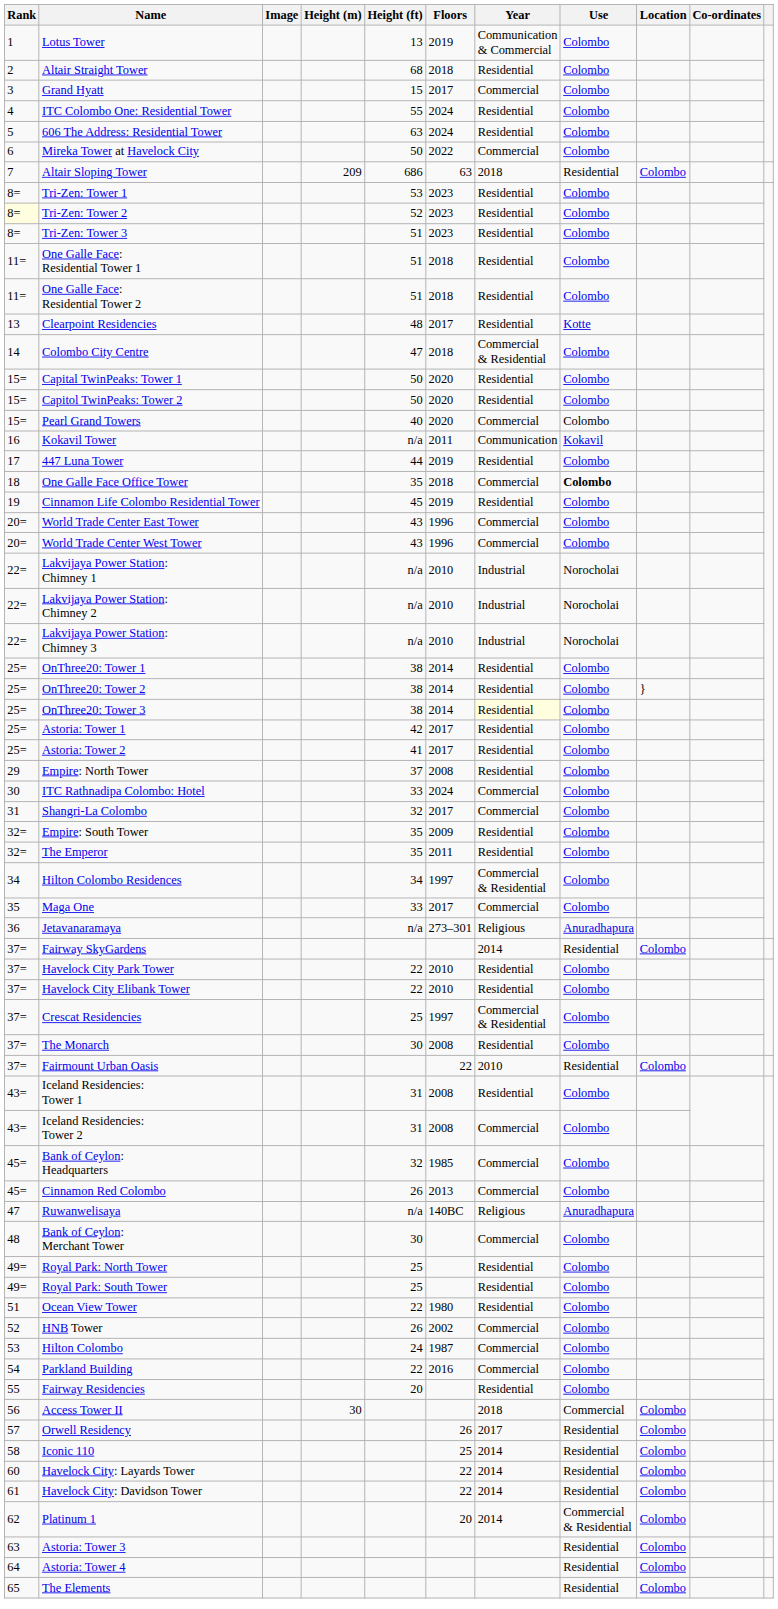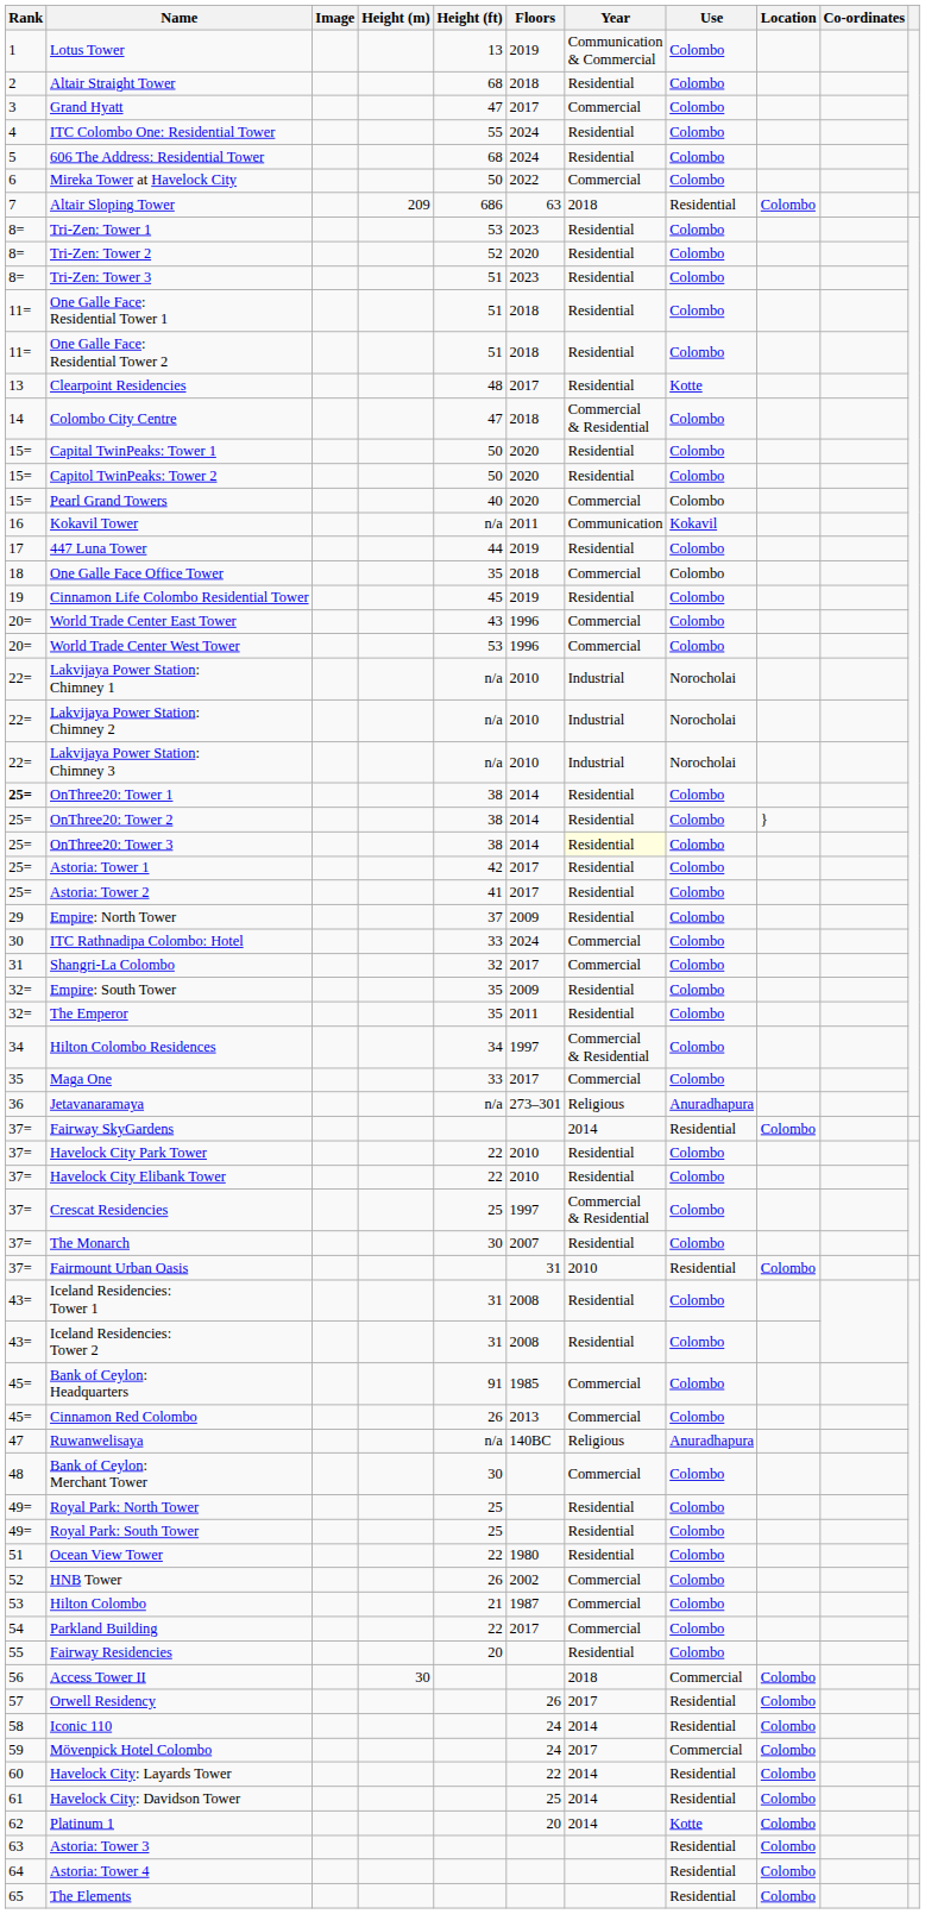 <table class="wikitable sortable mw-collapsible plainrowheaders" style="font-size:90%; text-align:left;">
 <tr>
 <th scope="col">Rank</th>
 <th scope="col">Name</th>
 <th scope="col" class="unsortable">Image</th>
 <th scope="col">Height (m)</th>
 <th scope="col">Height (ft)</th>
 <th scope="col">Floors</th>
 <th scope="col">Year</th>
 <th scope="col">Use</th>
 <th scope="col">Location</th>
 <th scope="col">Co-ordinates</th>
 <th scope="col" class="unsortable"></th>
 </tr>
 <tr>
 <td>1</td>
 <td><a href='#'>Lotus Tower</a></td>
 <td align=center></td>
 <td></td>
 <td align=right>13</td>
 <td>2019</td>
 <td>Communication<br>& Commercial</td>
 <td><a href='#'>Colombo</a></td>
 <td></td>
 <td></td>
 </tr>
 <tr>
 <td>2</td>
 <td><a href='#'>Altair Straight Tower</a></td>
 <td align=center></td>
 <td></td>
 <td align=right>68</td>
 <td>2018</td>
 <td>Residential</td>
 <td><a href='#'>Colombo</a></td>
 <td></td>
 <td></td>
 </tr>
 <tr>
 <td>3</td>
 <td><a href='#'>Grand Hyatt</a></td>
 <td></td>
 <td></td>
-<td align=right>15</td>
+<td align=right>47</td>
 <td>2017</td>
 <td>Commercial</td>
 <td><a href='#'>Colombo</a></td>
 <td></td>
 <td></td>
 </tr>
 <tr>
 <td>4</td>
 <td><a href='#'>ITC Colombo One: Residential Tower</a></td>
 <td align=center></td>
 <td></td>
 <td align=right>55</td>
 <td>2024</td>
 <td>Residential</td>
 <td><a href='#'>Colombo</a></td>
 <td></td>
 <td></td>
 </tr>
 <tr>
 <td>5</td>
 <td><a href='#'>606 The Address: Residential Tower</a></td>
 <td align=center></td>
 <td></td>
-<td align=right>63</td>
+<td align=right>68</td>
 <td>2024</td>
 <td>Residential</td>
 <td><a href='#'>Colombo</a></td>
 <td></td>
 <td></td>
 </tr>
 <tr>
 <td>6</td>
 <td><a href='#'>Mireka Tower</a> at <a href='#'>Havelock City</a></td>
 <td></td>
 <td></td>
 <td align="right">50</td>
 <td>2022</td>
 <td>Commercial</td>
 <td><a href='#'>Colombo</a></td>
 <td></td>
 <td><br></td>
 </tr>
 <tr>
 <td>7</td>
 <td><a href='#'>Altair Sloping Tower</a></td>
 <td></td>
 <td align="right">209</td>
 <td align=right>686</td>
 <td align=right>63</td>
 <td>2018</td>
 <td>Residential</td>
 <td><a href='#'>Colombo</a></td>
 <td></td>
 <td></td>
 </tr>
 <tr>
 <td>8=</td>
 <td><a href='#'>Tri-Zen: Tower 1</a></td>
 <td></td>
 <td></td>
 <td align=right>53</td>
 <td>2023</td>
 <td>Residential</td>
 <td><a href='#'>Colombo</a></td>
 <td></td>
 <td></td>
 </tr>
 <tr>
-<td style="background: lightyellow;">8=</td>
+<td>8=</td>
 <td><a href='#'>Tri-Zen: Tower 2</a></td>
 <td></td>
 <td></td>
 <td align=right>52</td>
-<td>2023</td>
+<td>2020</td>
 <td>Residential</td>
 <td><a href='#'>Colombo</a></td>
 <td></td>
 <td></td>
 </tr>
 <tr>
 <td>8=</td>
 <td><a href='#'>Tri-Zen: Tower 3</a></td>
 <td></td>
 <td></td>
 <td align=right>51</td>
 <td>2023</td>
 <td>Residential</td>
 <td><a href='#'>Colombo</a></td>
 <td></td>
 <td></td>
 </tr>
 <tr>
 <td>11=</td>
 <td><a href='#'>One Galle Face</a>:<br>Residential Tower 1</td>
 <td align=center></td>
 <td></td>
 <td align=right>51</td>
 <td>2018</td>
 <td>Residential</td>
 <td><a href='#'>Colombo</a></td>
 <td></td>
 <td></td>
 </tr>
 <tr>
 <td>11=</td>
 <td><a href='#'>One Galle Face</a>:<br>Residential Tower 2</td>
 <td align=center></td>
 <td></td>
 <td align=right>51</td>
 <td>2018</td>
 <td>Residential</td>
 <td><a href='#'>Colombo</a></td>
 <td></td>
 <td></td>
 </tr>
 <tr>
 <td>13</td>
 <td><a href='#'>Clearpoint Residencies</a></td>
 <td align=center></td>
 <td></td>
 <td align=right>48</td>
 <td>2017</td>
 <td>Residential</td>
 <td><a href='#'>Kotte</a></td>
 <td></td>
 <td></td>
 </tr>
 <tr>
 <td>14</td>
 <td><a href='#'>Colombo City Centre</a></td>
 <td align=center></td>
 <td></td>
 <td align=right>47</td>
 <td>2018</td>
 <td>Commercial<br>& Residential</td>
 <td><a href='#'>Colombo</a></td>
 <td></td>
 <td></td>
 </tr>
 <tr>
 <td>15=</td>
 <td><a href='#'>Capital TwinPeaks: Tower 1</a></td>
 <td align=center></td>
 <td></td>
 <td align=right>50</td>
 <td>2020</td>
 <td>Residential</td>
 <td><a href='#'>Colombo</a></td>
 <td></td>
 <td></td>
 </tr>
 <tr>
 <td>15=</td>
 <td><a href='#'>Capitol TwinPeaks: Tower 2</a></td>
 <td align=center></td>
 <td></td>
 <td align=right>50</td>
 <td>2020</td>
 <td>Residential</td>
 <td><a href='#'>Colombo</a></td>
 <td></td>
 <td></td>
 </tr>
 <tr>
 <td>15=</td>
 <td><a href='#'>Pearl Grand Towers</a></td>
 <td></td>
 <td></td>
 <td align=right>40</td>
 <td>2020</td>
 <td>Commercial</td>
 <td>Colombo</td>
 <td></td>
 <td></td>
 </tr>
 <tr>
 <td>16</td>
 <td><a href='#'>Kokavil Tower</a></td>
 <td align=center></td>
 <td></td>
 <td align=right>n/a</td>
 <td>2011</td>
 <td>Communication</td>
 <td><a href='#'>Kokavil</a></td>
 <td></td>
 <td></td>
 </tr>
 <tr>
 <td>17</td>
 <td><a href='#'>447 Luna Tower</a></td>
 <td></td>
 <td></td>
 <td align="right">44</td>
 <td>2019</td>
 <td>Residential</td>
 <td><a href='#'>Colombo</a></td>
 <td></td>
 <td></td>
 </tr>
 <tr>
 <td>18</td>
 <td><a href='#'>One Galle Face Office Tower</a></td>
 <td></td>
 <td></td>
 <td align=right>35</td>
 <td>2018</td>
 <td>Commercial</td>
-<td><strong>Colombo</strong></td>
+<td>Colombo</td>
 <td></td>
 <td></td>
 </tr>
 <tr>
 <td>19</td>
 <td><a href='#'>Cinnamon Life Colombo Residential Tower</a></td>
 <td></td>
 <td></td>
 <td align=right>45</td>
 <td>2019</td>
 <td>Residential</td>
 <td><a href='#'>Colombo</a></td>
 <td></td>
 <td></td>
 </tr>
 <tr>
 <td>20=</td>
 <td><a href='#'>World Trade Center East Tower</a></td>
 <td align=center></td>
 <td></td>
 <td align=right>43</td>
 <td>1996</td>
 <td>Commercial</td>
 <td><a href='#'>Colombo</a></td>
 <td></td>
 <td></td>
 </tr>
 <tr>
 <td>20=</td>
 <td><a href='#'>World Trade Center West Tower</a></td>
 <td align=center></td>
 <td></td>
-<td align=right>43</td>
+<td align=right>53</td>
 <td>1996</td>
 <td>Commercial</td>
 <td><a href='#'>Colombo</a></td>
 <td></td>
 <td></td>
 </tr>
 <tr>
 <td>22=</td>
 <td><a href='#'>Lakvijaya Power Station</a>:<br>Chimney 1</td>
 <td align=center></td>
 <td></td>
 <td align=right>n/a</td>
 <td>2010</td>
 <td>Industrial</td>
 <td>Norocholai</td>
 <td></td>
 <td></td>
 </tr>
 <tr>
 <td>22=</td>
 <td><a href='#'>Lakvijaya Power Station</a>:<br>Chimney 2</td>
 <td align=center></td>
 <td></td>
 <td align=right>n/a</td>
 <td>2010</td>
 <td>Industrial</td>
 <td>Norocholai</td>
 <td></td>
 <td></td>
 </tr>
 <tr>
 <td>22=</td>
 <td><a href='#'>Lakvijaya Power Station</a>:<br>Chimney 3</td>
 <td align=center></td>
 <td></td>
 <td align=right>n/a</td>
 <td>2010</td>
 <td>Industrial</td>
 <td>Norocholai</td>
 <td></td>
 <td></td>
 </tr>
 <tr>
-<td>25=</td>
+<td><strong>25=</strong></td>
 <td><a href='#'>OnThree20: Tower 1</a></td>
 <td align=center></td>
 <td></td>
 <td align=right>38</td>
 <td>2014</td>
 <td>Residential</td>
 <td><a href='#'>Colombo</a></td>
 <td></td>
 <td></td>
 </tr>
 <tr>
 <td>25=</td>
 <td><a href='#'>OnThree20: Tower 2</a></td>
 <td align=center></td>
 <td></td>
 <td align=right>38</td>
 <td>2014</td>
 <td>Residential</td>
 <td><a href='#'>Colombo</a></td>
 <td>}</td>
 <td></td>
 </tr>
 <tr>
 <td>25=</td>
 <td><a href='#'>OnThree20: Tower 3</a></td>
 <td align=center></td>
 <td></td>
 <td align=right>38</td>
 <td>2014</td>
 <td style="background: lightyellow;">Residential</td>
 <td><a href='#'>Colombo</a></td>
 <td></td>
 <td></td>
 </tr>
 <tr>
 <td>25=</td>
 <td><a href='#'>Astoria: Tower 1</a></td>
 <td align=center></td>
 <td></td>
 <td align=right>42</td>
 <td>2017</td>
 <td>Residential</td>
 <td><a href='#'>Colombo</a></td>
 <td></td>
 <td></td>
 </tr>
 <tr>
 <td>25=</td>
 <td><a href='#'>Astoria: Tower 2</a></td>
 <td align=center></td>
 <td></td>
 <td align=right>41</td>
 <td>2017</td>
 <td>Residential</td>
 <td><a href='#'>Colombo</a></td>
 <td></td>
 <td></td>
 </tr>
 <tr>
 <td>29</td>
 <td><a href='#'>Empire</a>: North Tower</td>
 <td align=center></td>
 <td></td>
 <td align=right>37</td>
-<td>2008</td>
+<td>2009</td>
 <td>Residential</td>
 <td><a href='#'>Colombo</a></td>
 <td></td>
 <td></td>
 </tr>
 <tr>
 <td>30</td>
 <td><a href='#'>ITC Rathnadipa Colombo: Hotel</a></td>
 <td align=center></td>
 <td></td>
 <td align=right>33</td>
 <td>2024</td>
 <td>Commercial</td>
 <td><a href='#'>Colombo</a></td>
 <td></td>
 <td></td>
 </tr>
 <tr>
 <td>31</td>
 <td><a href='#'>Shangri-La Colombo</a></td>
 <td align=center></td>
 <td></td>
 <td align=right>32</td>
 <td>2017</td>
 <td>Commercial</td>
 <td><a href='#'>Colombo</a></td>
 <td></td>
 <td></td>
 </tr>
 <tr>
 <td>32=</td>
 <td><a href='#'>Empire</a>: South Tower</td>
 <td align=center></td>
 <td></td>
 <td align=right>35</td>
 <td>2009</td>
 <td>Residential</td>
 <td><a href='#'>Colombo</a></td>
 <td></td>
 <td></td>
 </tr>
 <tr>
 <td>32=</td>
 <td><a href='#'>The Emperor</a></td>
 <td align=center></td>
 <td></td>
 <td align=right>35</td>
 <td>2011</td>
 <td>Residential</td>
 <td><a href='#'>Colombo</a></td>
 <td></td>
 <td></td>
 </tr>
 <tr>
 <td>34</td>
 <td><a href='#'>Hilton Colombo Residences</a></td>
 <td align=center></td>
 <td></td>
 <td align=right>34</td>
 <td>1997</td>
 <td>Commercial<br> & Residential</td>
 <td><a href='#'>Colombo</a></td>
 <td></td>
 <td></td>
 </tr>
 <tr>
 <td>35</td>
 <td><a href='#'>Maga One</a></td>
 <td align=center></td>
 <td></td>
 <td align=right>33</td>
 <td>2017</td>
 <td>Commercial</td>
 <td><a href='#'>Colombo</a></td>
 <td></td>
 <td></td>
 </tr>
 <tr>
 <td>36</td>
 <td><a href='#'>Jetavanaramaya</a></td>
 <td align=center></td>
 <td></td>
 <td align=right>n/a</td>
 <td>273–301</td>
 <td>Religious</td>
 <td><a href='#'>Anuradhapura</a></td>
 <td></td>
 <td> </td>
 </tr>
 <tr>
 <td>37=</td>
 <td><a href='#'>Fairway SkyGardens</a></td>
 <td></td>
 <td></td>
 <td></td>
 <td></td>
 <td>2014</td>
 <td>Residential</td>
 <td><a href='#'>Colombo</a></td>
 <td></td>
 <td></td>
 </tr>
 <tr>
 <td>37=</td>
 <td><a href='#'>Havelock City Park Tower</a></td>
 <td align=center></td>
 <td></td>
 <td align=right>22</td>
 <td>2010</td>
 <td>Residential</td>
 <td><a href='#'>Colombo</a></td>
 <td></td>
 <td></td>
 </tr>
 <tr>
 <td>37=</td>
 <td><a href='#'>Havelock City Elibank Tower</a></td>
 <td align=center></td>
 <td></td>
 <td align=right>22</td>
 <td>2010</td>
 <td>Residential</td>
 <td><a href='#'>Colombo</a></td>
 <td></td>
 <td></td>
 </tr>
 <tr>
 <td>37=</td>
 <td><a href='#'>Crescat Residencies</a></td>
 <td align=center></td>
 <td></td>
 <td align=right>25</td>
 <td>1997</td>
 <td>Commercial<br> & Residential</td>
 <td><a href='#'>Colombo</a></td>
 <td></td>
 <td> </td>
 </tr>
 <tr>
 <td>37=</td>
 <td><a href='#'>The Monarch</a></td>
 <td align=center></td>
 <td></td>
 <td align=right>30</td>
-<td>2008</td>
+<td>2007</td>
 <td>Residential</td>
 <td><a href='#'>Colombo</a></td>
 <td></td>
 <td></td>
 </tr>
 <tr>
 <td>37=</td>
 <td><a href='#'>Fairmount Urban Oasis</a></td>
 <td></td>
 <td></td>
 <td></td>
-<td align="right">22</td>
+<td align="right">31</td>
 <td>2010</td>
 <td>Residential</td>
 <td><a href='#'>Colombo</a></td>
 <td></td>
 <td></td>
 </tr>
 <tr>
 <td>43=</td>
 <td>Iceland Residencies:<br>Tower 1</td>
 <td align=center></td>
 <td></td>
 <td align=right>31</td>
 <td>2008</td>
 <td>Residential</td>
 <td><a href='#'>Colombo</a></td>
 <td></td>
 <td rowspan=2> </td>
 </tr>
 <tr>
 <td>43=</td>
 <td>Iceland Residencies:<br>Tower 2</td>
 <td align=center></td>
 <td></td>
 <td align=right>31</td>
 <td>2008</td>
-<td>Commercial</td>
+<td>Residential</td>
 <td><a href='#'>Colombo</a></td>
 <td></td>
 </tr>
 <tr>
 <td>45=</td>
 <td><a href='#'>Bank of Ceylon</a>:<br>Headquarters</td>
 <td></td>
 <td></td>
-<td align=right>32</td>
+<td align=right>91</td>
 <td>1985</td>
 <td>Commercial</td>
 <td><a href='#'>Colombo</a></td>
 <td></td>
 <td> </td>
 </tr>
 <tr>
 <td>45=</td>
 <td><a href='#'>Cinnamon Red Colombo</a></td>
 <td></td>
 <td></td>
 <td align=right>26</td>
 <td>2013</td>
 <td>Commercial</td>
 <td><a href='#'>Colombo</a></td>
 <td></td>
 <td> </td>
 </tr>
 <tr>
 <td>47</td>
 <td><a href='#'>Ruwanwelisaya</a></td>
 <td align=center></td>
 <td></td>
 <td align=right>n/a</td>
 <td>140BC</td>
 <td>Religious</td>
 <td><a href='#'>Anuradhapura</a></td>
 <td></td>
 <td> </td>
 </tr>
 <tr>
 <td>48</td>
 <td><a href='#'>Bank of Ceylon</a>:<br>Merchant Tower</td>
 <td align=center></td>
 <td></td>
 <td align=right>30</td>
 <td> </td>
 <td>Commercial</td>
 <td><a href='#'>Colombo</a></td>
 <td></td>
 <td> </td>
 </tr>
 <tr>
 <td>49=</td>
 <td><a href='#'>Royal Park: North Tower</a></td>
 <td align=center></td>
 <td></td>
 <td align=right>25</td>
 <td> </td>
 <td>Residential</td>
 <td><a href='#'>Colombo</a></td>
 <td></td>
 <td> </td>
 </tr>
 <tr>
 <td>49=</td>
 <td><a href='#'>Royal Park: South Tower</a></td>
 <td align=center></td>
 <td></td>
 <td align=right>25</td>
 <td> </td>
 <td>Residential</td>
 <td><a href='#'>Colombo</a></td>
 <td></td>
 <td> </td>
 </tr>
 <tr>
 <td>51</td>
 <td><a href='#'>Ocean View Tower</a></td>
 <td align=center></td>
 <td></td>
 <td align=right>22</td>
 <td>1980</td>
 <td>Residential</td>
 <td><a href='#'>Colombo</a></td>
 <td></td>
 <td> </td>
 </tr>
 <tr>
 <td>52</td>
 <td><a href='#'>HNB</a> Tower</td>
 <td></td>
 <td></td>
 <td align=right>26</td>
 <td>2002</td>
 <td>Commercial</td>
 <td><a href='#'>Colombo</a></td>
 <td></td>
 <td> </td>
 </tr>
 <tr>
 <td>53</td>
 <td><a href='#'>Hilton Colombo</a></td>
 <td align=center></td>
 <td></td>
-<td align=right>24</td>
+<td align=right>21</td>
 <td>1987</td>
 <td>Commercial</td>
 <td><a href='#'>Colombo</a></td>
 <td></td>
 <td> </td>
 </tr>
 <tr>
 <td>54</td>
 <td><a href='#'>Parkland Building</a></td>
 <td align=center></td>
 <td></td>
 <td align=right>22</td>
-<td>2016</td>
+<td>2017</td>
 <td>Commercial</td>
 <td><a href='#'>Colombo</a></td>
 <td></td>
 <td> </td>
 </tr>
 <tr>
 <td>55</td>
 <td><a href='#'>Fairway Residencies</a></td>
 <td align="center"></td>
 <td></td>
 <td align=right>20</td>
 <td> </td>
 <td>Residential</td>
 <td><a href='#'>Colombo</a></td>
 <td></td>
 <td> </td>
 </tr>
 <tr>
 <td>56</td>
 <td><a href='#'>Access Tower II</a></td>
 <td></td>
 <td align=right>30</td>
 <td></td>
 <td></td>
 <td>2018</td>
 <td>Commercial</td>
 <td><a href='#'>Colombo</a></td>
 <td></td>
 <td></td>
 </tr>
 <tr>
 <td>57</td>
 <td><a href='#'>Orwell Residency</a></td>
 <td align=center></td>
 <td> </td>
 <td> </td>
 <td align=right>26</td>
 <td>2017</td>
 <td>Residential</td>
 <td><a href='#'>Colombo</a></td>
 <td></td>
 <td></td>
 </tr>
 <tr>
 <td>58</td>
 <td><a href='#'>Iconic 110</a></td>
 <td align=center></td>
 <td> </td>
 <td> </td>
-<td align=right>25</td>
+<td align=right>24</td>
 <td>2014</td>
 <td>Residential</td>
+<td><a href='#'>Colombo</a></td>
+<td></td>
+<td></td>
+</tr>
+<tr>
+<td>59</td>
+<td><a href='#'>Mövenpick Hotel Colombo</a></td>
+<td align=center></td>
+<td> </td>
+<td> </td>
+<td align=right>24</td>
+<td>2017</td>
+<td>Commercial</td>
 <td><a href='#'>Colombo</a></td>
 <td></td>
 <td></td>
 </tr>
 <tr>
 <td>60</td>
 <td><a href='#'>Havelock City</a>: Layards Tower</td>
 <td align=center></td>
 <td> </td>
 <td> </td>
 <td align=right>22</td>
 <td>2014</td>
 <td>Residential</td>
 <td><a href='#'>Colombo</a></td>
 <td></td>
 <td></td>
 </tr>
 <tr>
 <td>61</td>
 <td><a href='#'>Havelock City</a>: Davidson Tower</td>
 <td align=center></td>
 <td> </td>
 <td> </td>
-<td align=right>22</td>
+<td align=right>25</td>
 <td>2014</td>
 <td>Residential</td>
 <td><a href='#'>Colombo</a></td>
 <td></td>
 <td></td>
 </tr>
 <tr>
 <td>62</td>
 <td><a href='#'>Platinum 1</a></td>
 <td align=center></td>
 <td> </td>
 <td> </td>
 <td align=right>20</td>
 <td>2014</td>
-<td>Commercial<br> & Residential</td>
+<td><a href='#'>Kotte</a></td>
 <td><a href='#'>Colombo</a></td>
 <td></td>
 <td> </td>
 </tr>
 <tr>
 <td>63</td>
 <td><a href='#'>Astoria: Tower 3</a></td>
 <td align=center></td>
 <td> </td>
 <td> </td>
 <td align=right> </td>
 <td> </td>
 <td>Residential</td>
 <td><a href='#'>Colombo</a></td>
 <td></td>
 <td></td>
 </tr>
 <tr>
 <td>64</td>
 <td><a href='#'>Astoria: Tower 4</a></td>
 <td align=center></td>
 <td> </td>
 <td> </td>
 <td align=right> </td>
 <td> </td>
 <td>Residential</td>
 <td><a href='#'>Colombo</a></td>
 <td></td>
 <td></td>
 </tr>
 <tr>
 <td>65</td>
 <td><a href='#'>The Elements</a></td>
 <td></td>
 <td> </td>
 <td> </td>
 <td align=right> </td>
 <td> </td>
 <td>Residential</td>
 <td><a href='#'>Colombo</a></td>
 <td></td>
 <td></td>
 </tr>
 </table>
